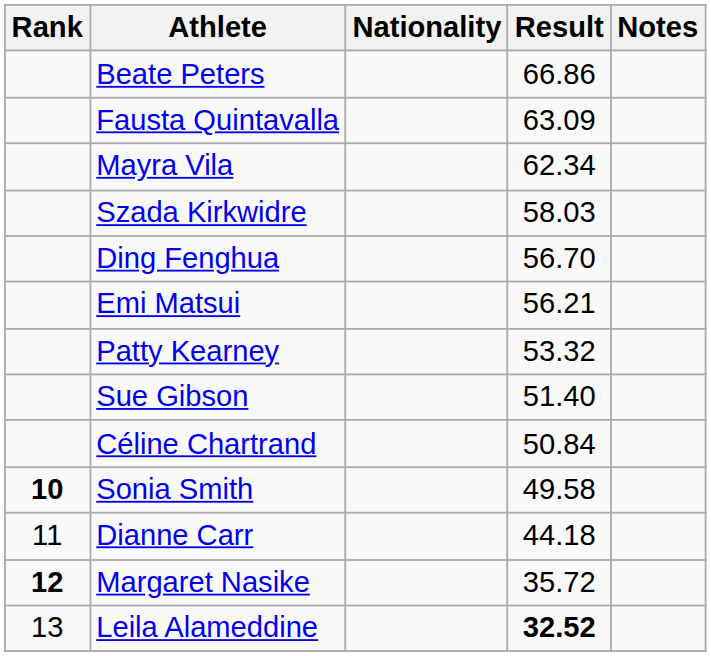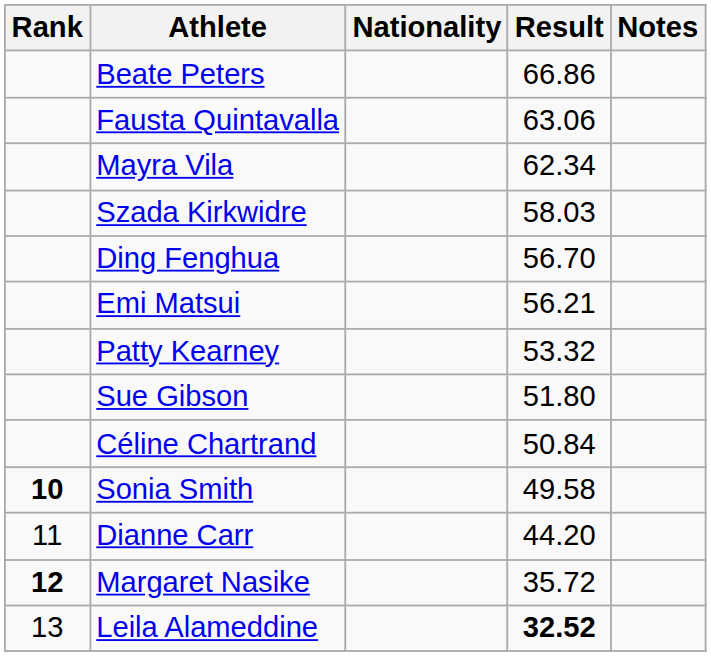 <table class="wikitable sortable" style="text-align:center">
 <tr>
 <th>Rank</th>
 <th>Athlete</th>
 <th>Nationality</th>
 <th>Result</th>
 <th>Notes</th>
 </tr>
 <tr>
 <td></td>
 <td align=left><a href='#'>Beate Peters</a></td>
 <td align=left></td>
 <td>66.86</td>
 <td></td>
 </tr>
 <tr>
 <td></td>
 <td align=left><a href='#'>Fausta Quintavalla</a></td>
 <td align=left></td>
-<td>63.09</td>
+<td>63.06</td>
 <td></td>
 </tr>
 <tr>
 <td></td>
 <td align=left><a href='#'>Mayra Vila</a></td>
 <td align=left></td>
 <td>62.34</td>
 <td></td>
 </tr>
 <tr>
 <td></td>
 <td align=left><a href='#'>Szada Kirkwidre</a></td>
 <td align=left></td>
 <td>58.03</td>
 <td></td>
 </tr>
 <tr>
 <td></td>
 <td align=left><a href='#'>Ding Fenghua</a></td>
 <td align=left></td>
 <td>56.70</td>
 <td></td>
 </tr>
 <tr>
 <td></td>
 <td align=left><a href='#'>Emi Matsui</a></td>
 <td align=left></td>
 <td>56.21</td>
 <td></td>
 </tr>
 <tr>
 <td></td>
 <td align=left><a href='#'>Patty Kearney</a></td>
 <td align=left></td>
 <td>53.32</td>
 <td></td>
 </tr>
 <tr>
 <td></td>
 <td align=left><a href='#'>Sue Gibson</a></td>
 <td align=left></td>
-<td>51.40</td>
+<td>51.80</td>
 <td></td>
 </tr>
 <tr>
 <td></td>
 <td align=left><a href='#'>Céline Chartrand</a></td>
 <td align=left></td>
 <td>50.84</td>
 <td></td>
 </tr>
 <tr>
 <td><strong>10</strong></td>
 <td align=left><a href='#'>Sonia Smith</a></td>
 <td align=left></td>
 <td>49.58</td>
 <td></td>
 </tr>
 <tr>
 <td>11</td>
 <td align=left><a href='#'>Dianne Carr</a></td>
 <td align=left></td>
-<td>44.18</td>
+<td>44.20</td>
 <td></td>
 </tr>
 <tr>
 <td><strong>12</strong></td>
 <td align=left><a href='#'>Margaret Nasike</a></td>
 <td align=left></td>
 <td>35.72</td>
 <td></td>
 </tr>
 <tr>
 <td>13</td>
 <td align=left><a href='#'>Leila Alameddine</a></td>
 <td align=left></td>
 <td><strong>32.52</strong></td>
 <td></td>
 </tr>
 </table>
